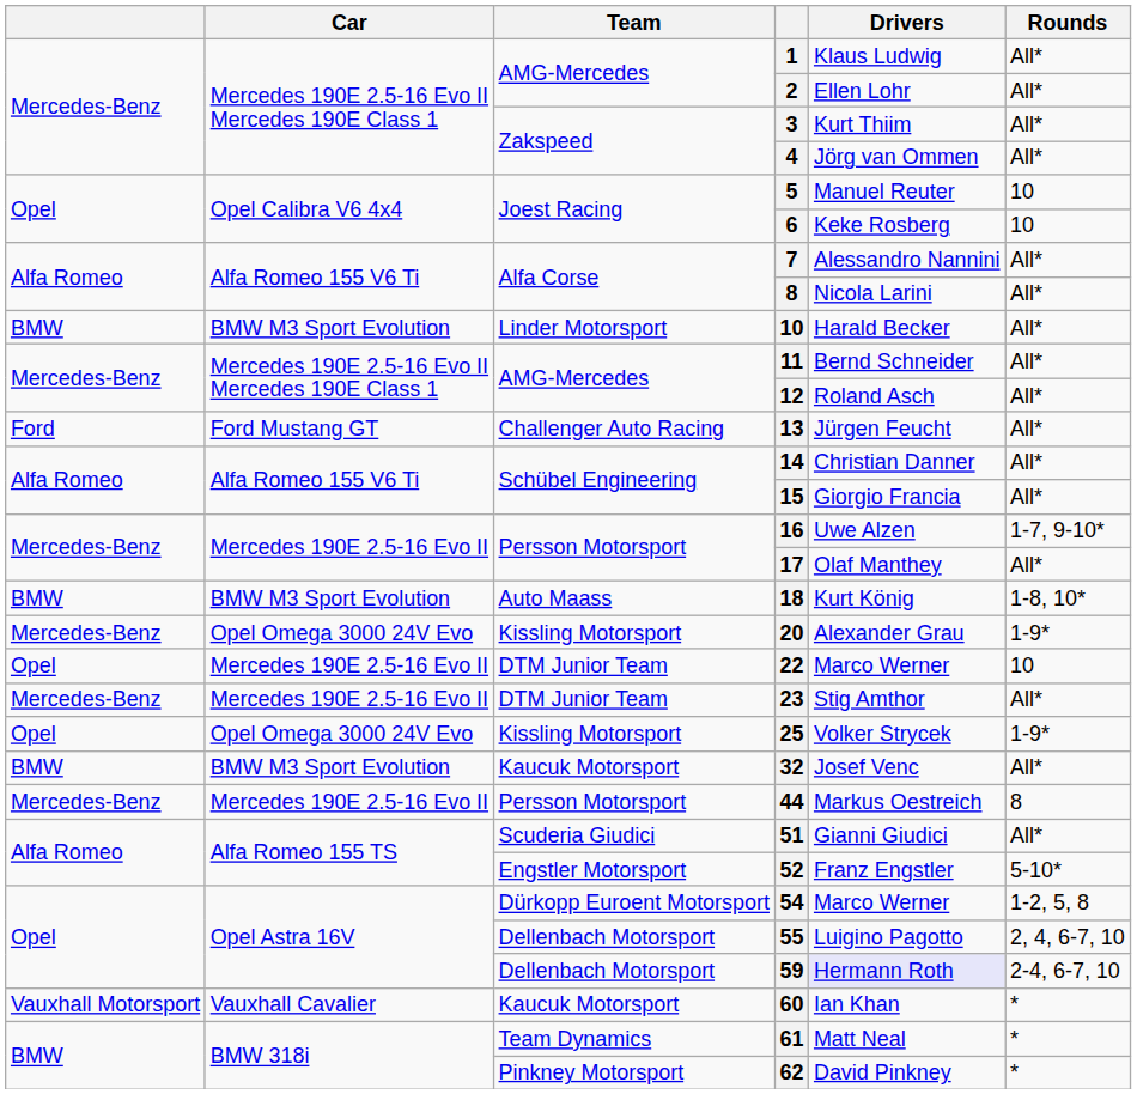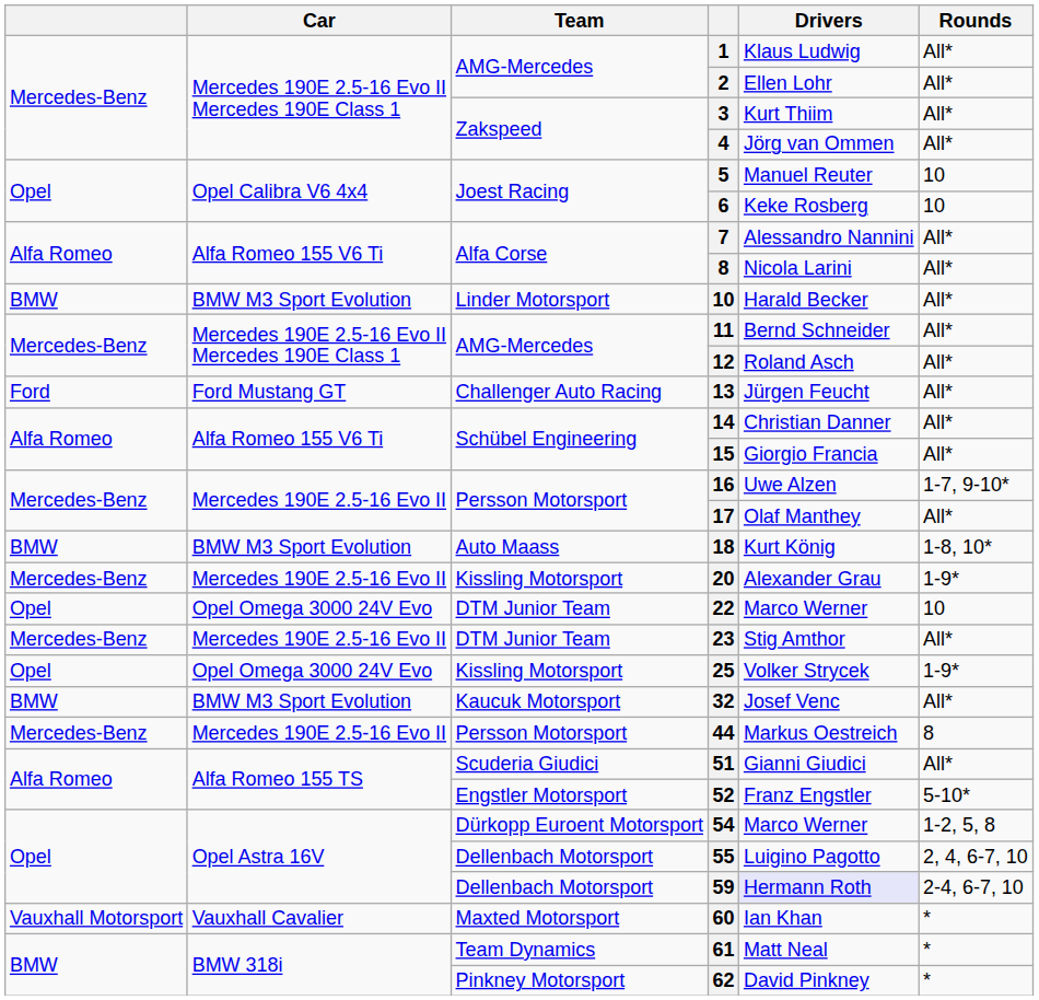 <table class="wikitable sortable" style="font-size: 85%">
 <tr>
 <th></th>
 <th>Car</th>
 <th>Team</th>
 <th></th>
 <th>Drivers</th>
 <th>Rounds</th>
 </tr>
 <tr>
 <td rowspan="4"><a href='#'>Mercedes-Benz</a></td>
 <td rowspan="4"><a href='#'>Mercedes 190E 2.5-16 Evo II</a><br><a href='#'>Mercedes 190E Class 1</a></td>
 <td rowspan="2"> <a href='#'>AMG-Mercedes</a></td>
 <th>1</th>
 <td> <a href='#'>Klaus Ludwig</a></td>
 <td>All*</td>
 </tr>
 <tr>
 <th>2</th>
 <td> <a href='#'>Ellen Lohr</a></td>
 <td>All*</td>
 </tr>
 <tr>
 <td rowspan="2"> <a href='#'>Zakspeed</a></td>
 <th>3</th>
 <td> <a href='#'>Kurt Thiim</a></td>
 <td>All*</td>
 </tr>
 <tr>
 <th>4</th>
 <td> <a href='#'>Jörg van Ommen</a></td>
 <td>All*</td>
 </tr>
 <tr>
 <td rowspan="2"><a href='#'>Opel</a></td>
 <td rowspan="2"><a href='#'>Opel Calibra V6 4x4</a></td>
 <td rowspan="2"> <a href='#'>Joest Racing</a></td>
 <th>5</th>
 <td> <a href='#'>Manuel Reuter</a></td>
 <td>10</td>
 </tr>
 <tr>
 <th>6</th>
 <td> <a href='#'>Keke Rosberg</a></td>
 <td>10</td>
 </tr>
 <tr>
 <td rowspan="2"><a href='#'>Alfa Romeo</a></td>
 <td rowspan="2"><a href='#'>Alfa Romeo 155 V6 Ti</a></td>
 <td rowspan="2"> <a href='#'>Alfa Corse</a></td>
 <th>7</th>
 <td> <a href='#'>Alessandro Nannini</a></td>
 <td>All*</td>
 </tr>
 <tr>
 <th>8</th>
 <td> <a href='#'>Nicola Larini</a></td>
 <td>All*</td>
 </tr>
 <tr>
 <td><a href='#'>BMW</a></td>
 <td><a href='#'>BMW M3 Sport Evolution</a></td>
 <td> <a href='#'>Linder Motorsport</a></td>
 <th>10</th>
 <td> <a href='#'>Harald Becker</a></td>
 <td>All*</td>
 </tr>
 <tr>
 <td rowspan="2"><a href='#'>Mercedes-Benz</a></td>
 <td rowspan="2"><a href='#'>Mercedes 190E 2.5-16 Evo II</a><br><a href='#'>Mercedes 190E Class 1</a></td>
 <td rowspan="2"> <a href='#'>AMG-Mercedes</a></td>
 <th>11</th>
 <td> <a href='#'>Bernd Schneider</a></td>
 <td>All*</td>
 </tr>
 <tr>
 <th>12</th>
 <td> <a href='#'>Roland Asch</a></td>
 <td>All*</td>
 </tr>
 <tr>
 <td><a href='#'>Ford</a></td>
 <td><a href='#'>Ford Mustang GT</a></td>
 <td> <a href='#'>Challenger Auto Racing</a></td>
 <th>13</th>
 <td> <a href='#'>Jürgen Feucht</a></td>
 <td>All*</td>
 </tr>
 <tr>
 <td rowspan="2"><a href='#'>Alfa Romeo</a></td>
 <td rowspan="2"><a href='#'>Alfa Romeo 155 V6 Ti</a></td>
 <td rowspan="2"> <a href='#'>Schübel Engineering</a></td>
 <th>14</th>
 <td> <a href='#'>Christian Danner</a></td>
 <td>All*</td>
 </tr>
 <tr>
 <th>15</th>
 <td> <a href='#'>Giorgio Francia</a></td>
 <td>All*</td>
 </tr>
 <tr>
 <td rowspan="2"><a href='#'>Mercedes-Benz</a></td>
 <td rowspan="2"><a href='#'>Mercedes 190E 2.5-16 Evo II</a></td>
 <td rowspan="2"> <a href='#'>Persson Motorsport</a></td>
 <th>16</th>
 <td> <a href='#'>Uwe Alzen</a></td>
 <td>1-7, 9-10*</td>
 </tr>
 <tr>
 <th>17</th>
 <td> <a href='#'>Olaf Manthey</a></td>
 <td>All*</td>
 </tr>
 <tr>
 <td><a href='#'>BMW</a></td>
 <td><a href='#'>BMW M3 Sport Evolution</a></td>
 <td> <a href='#'>Auto Maass</a></td>
 <th>18</th>
 <td> <a href='#'>Kurt König</a></td>
 <td>1-8, 10*</td>
 </tr>
 <tr>
 <td><a href='#'>Mercedes-Benz</a></td>
-<td><a href='#'>Opel Omega 3000 24V Evo</a></td>
+<td><a href='#'>Mercedes 190E 2.5-16 Evo II</a></td>
 <td> <a href='#'>Kissling Motorsport</a></td>
 <th>20</th>
 <td> <a href='#'>Alexander Grau</a></td>
 <td>1-9*</td>
 </tr>
 <tr>
 <td><a href='#'>Opel</a></td>
-<td><a href='#'>Mercedes 190E 2.5-16 Evo II</a></td>
+<td><a href='#'>Opel Omega 3000 24V Evo</a></td>
 <td> <a href='#'>DTM Junior Team</a></td>
 <th>22</th>
 <td> <a href='#'>Marco Werner</a></td>
 <td>10</td>
 </tr>
 <tr>
 <td><a href='#'>Mercedes-Benz</a></td>
 <td><a href='#'>Mercedes 190E 2.5-16 Evo II</a></td>
 <td> <a href='#'>DTM Junior Team</a></td>
 <th>23</th>
 <td> <a href='#'>Stig Amthor</a></td>
 <td>All*</td>
 </tr>
 <tr>
 <td><a href='#'>Opel</a></td>
 <td><a href='#'>Opel Omega 3000 24V Evo</a></td>
 <td> <a href='#'>Kissling Motorsport</a></td>
 <th>25</th>
 <td> <a href='#'>Volker Strycek</a></td>
 <td>1-9*</td>
 </tr>
 <tr>
 <td><a href='#'>BMW</a></td>
 <td><a href='#'>BMW M3 Sport Evolution</a></td>
 <td> <a href='#'>Kaucuk Motorsport</a></td>
 <th>32</th>
 <td> <a href='#'>Josef Venc</a></td>
 <td>All*</td>
 </tr>
 <tr>
 <td><a href='#'>Mercedes-Benz</a></td>
 <td><a href='#'>Mercedes 190E 2.5-16 Evo II</a></td>
 <td> <a href='#'>Persson Motorsport</a></td>
 <th>44</th>
 <td> <a href='#'>Markus Oestreich</a></td>
 <td>8</td>
 </tr>
 <tr>
 <td rowspan="2"><a href='#'>Alfa Romeo</a></td>
 <td rowspan="2"><a href='#'>Alfa Romeo 155 TS</a></td>
 <td> <a href='#'>Scuderia Giudici</a></td>
 <th>51</th>
 <td> <a href='#'>Gianni Giudici</a></td>
 <td>All*</td>
 </tr>
 <tr>
 <td> <a href='#'>Engstler Motorsport</a></td>
 <th>52</th>
 <td> <a href='#'>Franz Engstler</a></td>
 <td>5-10*</td>
 </tr>
 <tr>
 <td rowspan="3"><a href='#'>Opel</a></td>
 <td rowspan="3"><a href='#'>Opel Astra 16V</a></td>
 <td> <a href='#'>Dürkopp Euroent Motorsport</a></td>
 <th>54</th>
 <td> <a href='#'>Marco Werner</a></td>
 <td>1-2, 5, 8</td>
 </tr>
 <tr>
 <td> <a href='#'>Dellenbach Motorsport</a></td>
 <th>55</th>
 <td> <a href='#'>Luigino Pagotto</a></td>
 <td>2, 4, 6-7, 10</td>
 </tr>
 <tr>
 <td> <a href='#'>Dellenbach Motorsport</a></td>
 <th>59</th>
 <td style="background: lavender;"> <a href='#'>Hermann Roth</a></td>
 <td>2-4, 6-7, 10</td>
 </tr>
 <tr>
 <td><a href='#'>Vauxhall Motorsport</a></td>
 <td><a href='#'>Vauxhall Cavalier</a></td>
-<td> <a href='#'>Kaucuk Motorsport</a></td>
+<td> <a href='#'>Maxted Motorsport</a></td>
 <th>60</th>
 <td> <a href='#'>Ian Khan</a></td>
 <td>*</td>
 </tr>
 <tr>
 <td rowspan="2"><a href='#'>BMW</a></td>
 <td rowspan="2"><a href='#'>BMW 318i</a></td>
 <td> <a href='#'>Team Dynamics</a></td>
 <th>61</th>
 <td> <a href='#'>Matt Neal</a></td>
 <td>*</td>
 </tr>
 <tr>
 <td> <a href='#'>Pinkney Motorsport</a></td>
 <th>62</th>
 <td> <a href='#'>David Pinkney</a></td>
 <td>*</td>
 </tr>
 </table>
